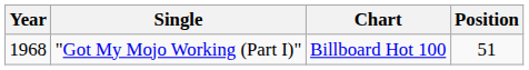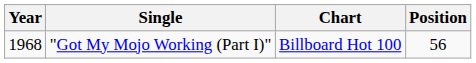 <table class="wikitable">
 <tr>
 <th>Year</th>
 <th>Single</th>
 <th>Chart</th>
 <th>Position</th>
 </tr>
 <tr>
 <td>1968</td>
 <td>"<a href='#'>Got My Mojo Working</a> (Part I)"</td>
 <td><a href='#'>Billboard Hot 100</a></td>
-<td style="text-align:center;">51</td>
+<td style="text-align:center;">56</td>
 </tr>
 </table>
